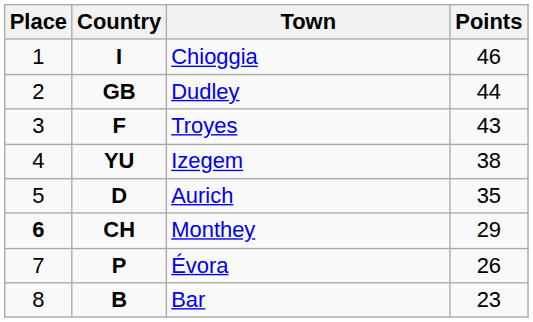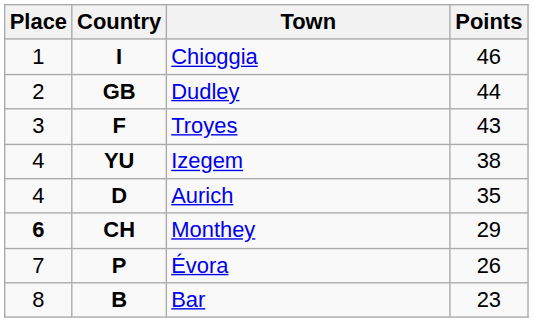 <table class="wikitable">
 <tr>
 <th width="25">Place</th>
 <th width="25">Country</th>
 <th width="200">Town</th>
 <th width="25">Points</th>
 </tr>
 <tr>
 <td align="center">1</td>
 <td align="center"><strong>I</strong></td>
 <td align="left"><a href='#'>Chioggia</a></td>
 <td align="center">46</td>
 </tr>
 <tr>
 <td align="center">2</td>
 <td align="center"><strong>GB</strong></td>
 <td align="left"><a href='#'>Dudley</a></td>
 <td align="center">44</td>
 </tr>
 <tr>
 <td align="center">3</td>
 <td align="center"><strong>F</strong></td>
 <td align="left"><a href='#'>Troyes</a></td>
 <td align="center">43</td>
 </tr>
 <tr>
 <td align="center">4</td>
 <td align="center"><strong>YU</strong></td>
 <td align="left"><a href='#'>Izegem</a></td>
 <td align="center">38</td>
 </tr>
 <tr>
-<td align="center">5</td>
+<td align="center">4</td>
 <td align="center"><strong>D</strong></td>
 <td align="left"><a href='#'>Aurich</a></td>
 <td align="center">35</td>
 </tr>
 <tr>
 <td align="center"><strong>6</strong></td>
 <td align="center"><strong>CH</strong></td>
 <td align="left"><a href='#'>Monthey</a></td>
 <td align="center">29</td>
 </tr>
 <tr>
 <td align="center">7</td>
 <td align="center"><strong>P</strong></td>
 <td align="left"><a href='#'>Évora</a></td>
 <td align="center">26</td>
 </tr>
 <tr>
 <td align="center">8</td>
 <td align="center"><strong>B</strong></td>
 <td align="left"><a href='#'>Bar</a></td>
 <td align="center">23</td>
 </tr>
 </table>
